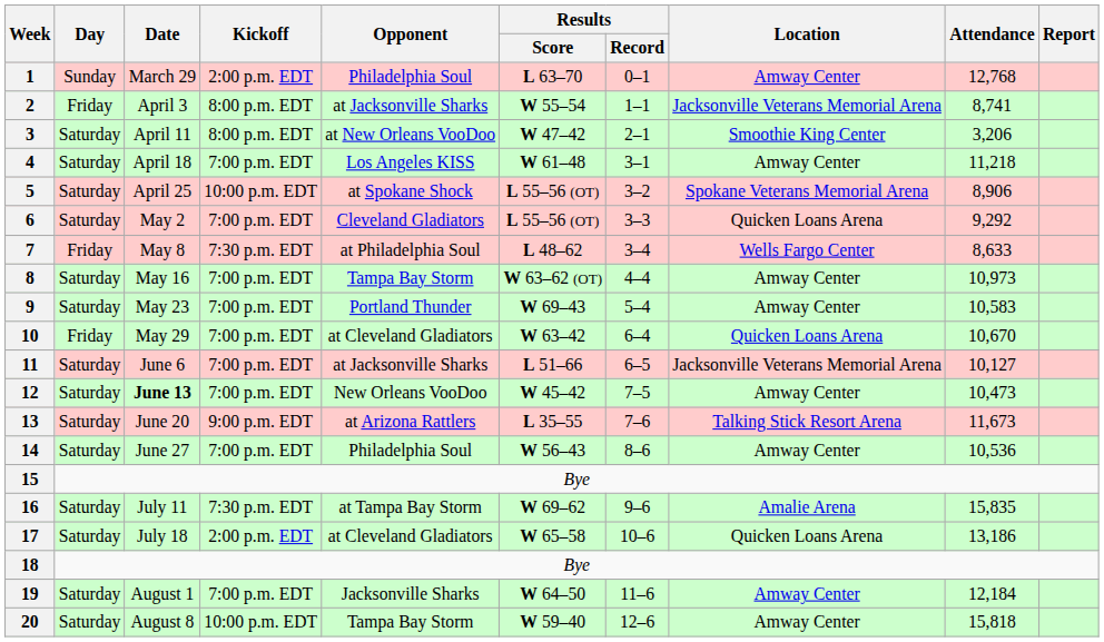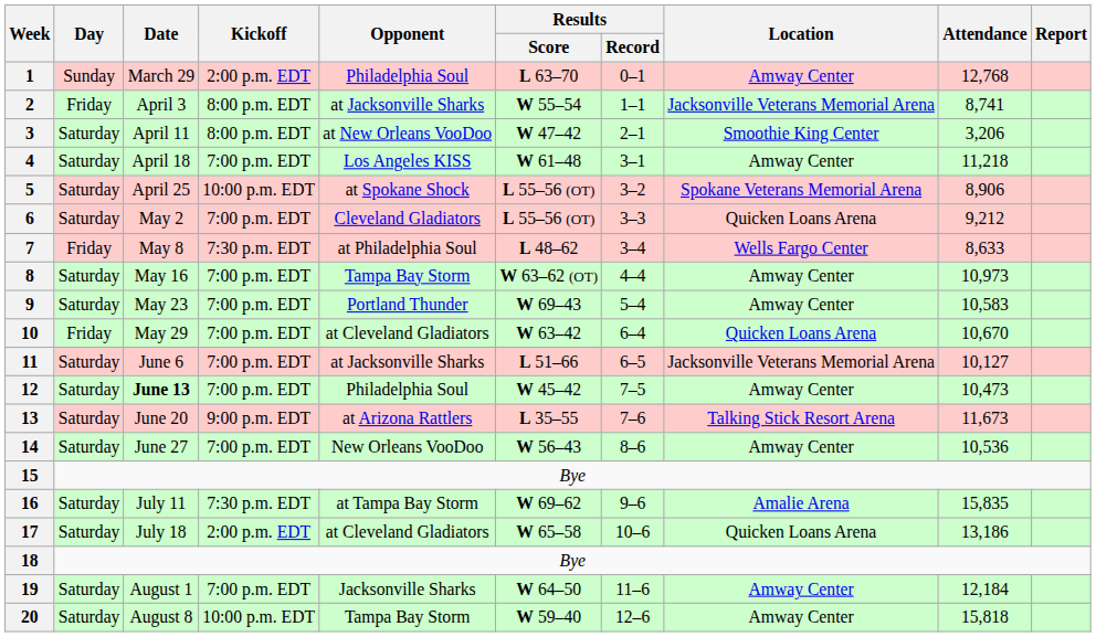 <table class="wikitable" style="font-size: 95%;">
 <tr>
 <th rowspan=2>Week</th>
 <th rowspan=2>Day</th>
 <th rowspan=2>Date</th>
 <th rowspan=2>Kickoff</th>
 <th rowspan=2>Opponent</th>
 <th colspan=2>Results</th>
 <th rowspan=2>Location</th>
 <th rowspan=2>Attendance</th>
 <th rowspan=2>Report</th>
 </tr>
 <tr>
 <th>Score</th>
 <th>Record</th>
 </tr>
 <tr style=background:#ffcccc>
 <th align="center"><strong>1</strong></th>
 <td align="center">Sunday</td>
 <td align="center">March 29</td>
 <td align="center">2:00 p.m. <a href='#'>EDT</a></td>
 <td align="center"><a href='#'>Philadelphia Soul</a></td>
 <td align="center"><strong>L</strong> 63–70</td>
 <td align="center">0–1</td>
 <td align="center"><a href='#'>Amway Center</a></td>
 <td align="center">12,768</td>
 <td align="center"></td>
 </tr>
 <tr style=background:#ccffcc>
 <th align="center"><strong>2</strong></th>
 <td align="center">Friday</td>
 <td align="center">April 3</td>
 <td align="center">8:00 p.m. EDT</td>
 <td align="center">at <a href='#'>Jacksonville Sharks</a></td>
 <td align="center"><strong>W</strong> 55–54</td>
 <td align="center">1–1</td>
 <td align="center"><a href='#'>Jacksonville Veterans Memorial Arena</a></td>
 <td align="center">8,741</td>
 <td align="center"></td>
 </tr>
 <tr style=background:#ccffcc>
 <th align="center"><strong>3</strong></th>
 <td align="center">Saturday</td>
 <td align="center">April 11</td>
 <td align="center">8:00 p.m. EDT</td>
 <td align="center">at <a href='#'>New Orleans VooDoo</a></td>
 <td align="center"><strong>W</strong> 47–42</td>
 <td align="center">2–1</td>
 <td align="center"><a href='#'>Smoothie King Center</a></td>
 <td align="center">3,206</td>
 <td align="center"></td>
 </tr>
 <tr style=background:#ccffcc>
 <th align="center"><strong>4</strong></th>
 <td align="center">Saturday</td>
 <td align="center">April 18</td>
 <td align="center">7:00 p.m. EDT</td>
 <td align="center"><a href='#'>Los Angeles KISS</a></td>
 <td align="center"><strong>W</strong> 61–48</td>
 <td align="center">3–1</td>
 <td align="center">Amway Center</td>
 <td align="center">11,218</td>
 <td align="center"></td>
 </tr>
 <tr style=background:#ffcccc>
 <th align="center"><strong>5</strong></th>
 <td align="center">Saturday</td>
 <td align="center">April 25</td>
 <td align="center">10:00 p.m. EDT</td>
 <td align="center">at <a href='#'>Spokane Shock</a></td>
 <td align="center"><strong>L</strong> 55–56 <small>(OT)</small></td>
 <td align="center">3–2</td>
 <td align="center"><a href='#'>Spokane Veterans Memorial Arena</a></td>
 <td align="center">8,906</td>
 <td align="center"></td>
 </tr>
 <tr style=background:#ffcccc>
 <th align="center"><strong>6</strong></th>
 <td align="center">Saturday</td>
 <td align="center">May 2</td>
 <td align="center">7:00 p.m. EDT</td>
 <td align="center"><a href='#'>Cleveland Gladiators</a></td>
 <td align="center"><strong>L</strong> 55–56 <small>(OT)</small></td>
 <td align="center">3–3</td>
 <td align="center">Quicken Loans Arena</td>
-<td align="center">9,292</td>
+<td align="center">9,212</td>
 <td align="center"></td>
 </tr>
 <tr style=background:#ffcccc>
 <th align="center"><strong>7</strong></th>
 <td align="center">Friday</td>
 <td align="center">May 8</td>
 <td align="center">7:30 p.m. EDT</td>
 <td align="center">at Philadelphia Soul</td>
 <td align="center"><strong>L</strong> 48–62</td>
 <td align="center">3–4</td>
 <td align="center"><a href='#'>Wells Fargo Center</a></td>
 <td align="center">8,633</td>
 <td align="center"></td>
 </tr>
 <tr style=background:#ccffcc>
 <th align="center"><strong>8</strong></th>
 <td align="center">Saturday</td>
 <td align="center">May 16</td>
 <td align="center">7:00 p.m. EDT</td>
 <td align="center"><a href='#'>Tampa Bay Storm</a></td>
 <td align="center"><strong>W</strong> 63–62 <small>(OT)</small></td>
 <td align="center">4–4</td>
 <td align="center">Amway Center</td>
 <td align="center">10,973</td>
 <td align="center"></td>
 </tr>
 <tr style=background:#ccffcc>
 <th align="center"><strong>9</strong></th>
 <td align="center">Saturday</td>
 <td align="center">May 23</td>
 <td align="center">7:00 p.m. EDT</td>
 <td align="center"><a href='#'>Portland Thunder</a></td>
 <td align="center"><strong>W</strong> 69–43</td>
 <td align="center">5–4</td>
 <td align="center">Amway Center</td>
 <td align="center">10,583</td>
 <td align="center"></td>
 </tr>
 <tr style=background:#ccffcc>
 <th align="center"><strong>10</strong></th>
 <td align="center">Friday</td>
 <td align="center">May 29</td>
 <td align="center">7:00 p.m. EDT</td>
 <td align="center">at Cleveland Gladiators</td>
 <td align="center"><strong>W</strong> 63–42</td>
 <td align="center">6–4</td>
 <td align="center"><a href='#'>Quicken Loans Arena</a></td>
 <td align="center">10,670</td>
 <td align="center"></td>
 </tr>
 <tr style=background:#ffcccc>
 <th align="center"><strong>11</strong></th>
 <td align="center">Saturday</td>
 <td align="center">June 6</td>
 <td align="center">7:00 p.m. EDT</td>
 <td align="center">at Jacksonville Sharks</td>
 <td align="center"><strong>L</strong> 51–66</td>
 <td align="center">6–5</td>
 <td align="center">Jacksonville Veterans Memorial Arena</td>
 <td align="center">10,127</td>
 <td align="center"></td>
 </tr>
 <tr style=background:#ccffcc>
 <th align="center"><strong>12</strong></th>
 <td align="center">Saturday</td>
 <td align="center"><strong>June 13</strong></td>
 <td align="center">7:00 p.m. EDT</td>
-<td align="center">New Orleans VooDoo</td>
+<td align="center">Philadelphia Soul</td>
 <td align="center"><strong>W</strong> 45–42</td>
 <td align="center">7–5</td>
 <td align="center">Amway Center</td>
 <td align="center">10,473</td>
 <td align="center"></td>
 </tr>
 <tr style=background:#ffcccc>
 <th align="center"><strong>13</strong></th>
 <td align="center">Saturday</td>
 <td align="center">June 20</td>
 <td align="center">9:00 p.m. EDT</td>
 <td align="center">at <a href='#'>Arizona Rattlers</a></td>
 <td align="center"><strong>L</strong> 35–55</td>
 <td align="center">7–6</td>
 <td align="center"><a href='#'>Talking Stick Resort Arena</a></td>
 <td align="center">11,673</td>
 <td align="center"></td>
 </tr>
 <tr style=background:#ccffcc>
 <th align="center"><strong>14</strong></th>
 <td align="center">Saturday</td>
 <td align="center">June 27</td>
 <td align="center">7:00 p.m. EDT</td>
-<td align="center">Philadelphia Soul</td>
+<td align="center">New Orleans VooDoo</td>
 <td align="center"><strong>W</strong> 56–43</td>
 <td align="center">8–6</td>
 <td align="center">Amway Center</td>
 <td align="center">10,536</td>
 <td align="center"></td>
 </tr>
 <tr style=>
 <th align="center"><strong>15</strong></th>
 <td colspan=9 align="center" valign="middle"><em>Bye</em></td>
 </tr>
 <tr style=background:#ccffcc>
 <th align="center"><strong>16</strong></th>
 <td align="center">Saturday</td>
 <td align="center">July 11</td>
 <td align="center">7:30 p.m. EDT</td>
 <td align="center">at Tampa Bay Storm</td>
 <td align="center"><strong>W</strong> 69–62</td>
 <td align="center">9–6</td>
 <td align="center"><a href='#'>Amalie Arena</a></td>
 <td align="center">15,835</td>
 <td align="center"></td>
 </tr>
 <tr style=background:#ccffcc>
 <th align="center"><strong>17</strong></th>
 <td align="center">Saturday</td>
 <td align="center">July 18</td>
 <td align="center">2:00 p.m. <a href='#'>EDT</a></td>
 <td align="center">at  Cleveland Gladiators</td>
 <td align="center"><strong>W</strong> 65–58</td>
 <td align="center">10–6</td>
 <td align="center">Quicken Loans Arena</td>
 <td align="center">13,186</td>
 <td align="center"></td>
 </tr>
 <tr style=>
 <th align="center"><strong>18</strong></th>
 <td colspan=9 align="center" valign="middle"><em>Bye</em></td>
 </tr>
 <tr style=background:#ccffcc>
 <th align="center"><strong>19</strong></th>
 <td align="center">Saturday</td>
 <td align="center">August 1</td>
 <td align="center">7:00 p.m. EDT</td>
 <td align="center">Jacksonville Sharks</td>
 <td align="center"><strong>W</strong> 64–50</td>
 <td align="center">11–6</td>
 <td align="center"><a href='#'>Amway Center</a></td>
 <td align="center">12,184</td>
 <td align="center"></td>
 </tr>
 <tr style=background:#ccffcc>
 <th align="center"><strong>20</strong></th>
 <td align="center">Saturday</td>
 <td align="center">August 8</td>
 <td align="center">10:00 p.m. EDT</td>
 <td align="center">Tampa Bay Storm</td>
 <td align="center"><strong>W</strong> 59–40</td>
 <td align="center">12–6</td>
 <td align="center">Amway Center</td>
 <td align="center">15,818</td>
 <td align="center"></td>
 </tr>
 </table>
